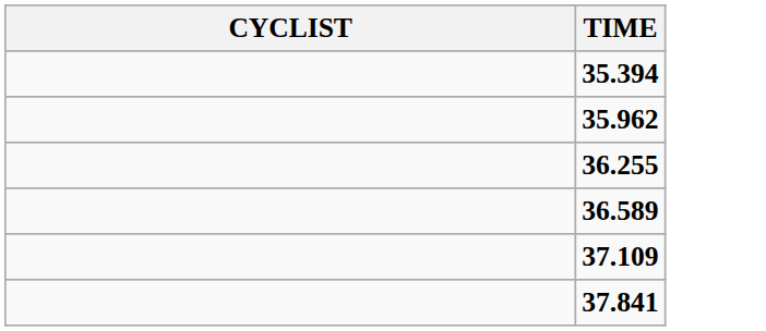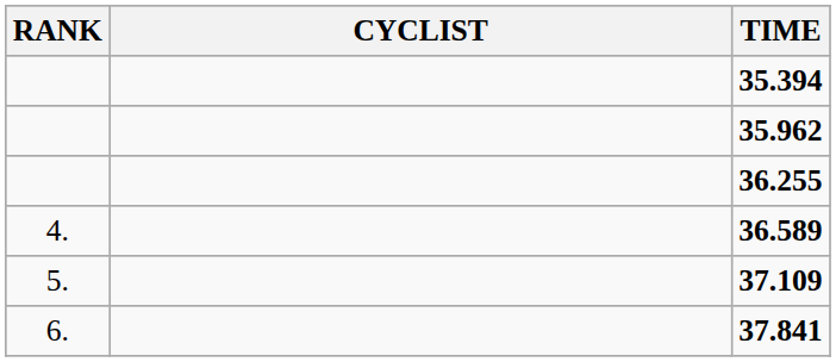 <table class="wikitable" style="font-size:95%;">
 <tr>
+<th>RANK</th>
 <th align="left" style="width: 20em">CYCLIST</th>
 <th>TIME</th>
 </tr>
 <tr>
+<td align="center"></td>
 <td></td>
 <td align="center"><strong>35.394</strong></td>
 </tr>
 <tr>
+<td align="center"></td>
 <td></td>
 <td align="center"><strong>35.962</strong></td>
 </tr>
 <tr>
+<td align="center"></td>
 <td></td>
 <td align="center"><strong>36.255</strong></td>
 </tr>
 <tr>
+<td align="center">4.</td>
 <td></td>
 <td align="center"><strong>36.589</strong></td>
 </tr>
 <tr>
+<td align="center">5.</td>
 <td></td>
 <td align="center"><strong>37.109</strong></td>
 </tr>
 <tr>
+<td align="center">6.</td>
 <td></td>
 <td align="center"><strong>37.841</strong></td>
 </tr>
 </table>
